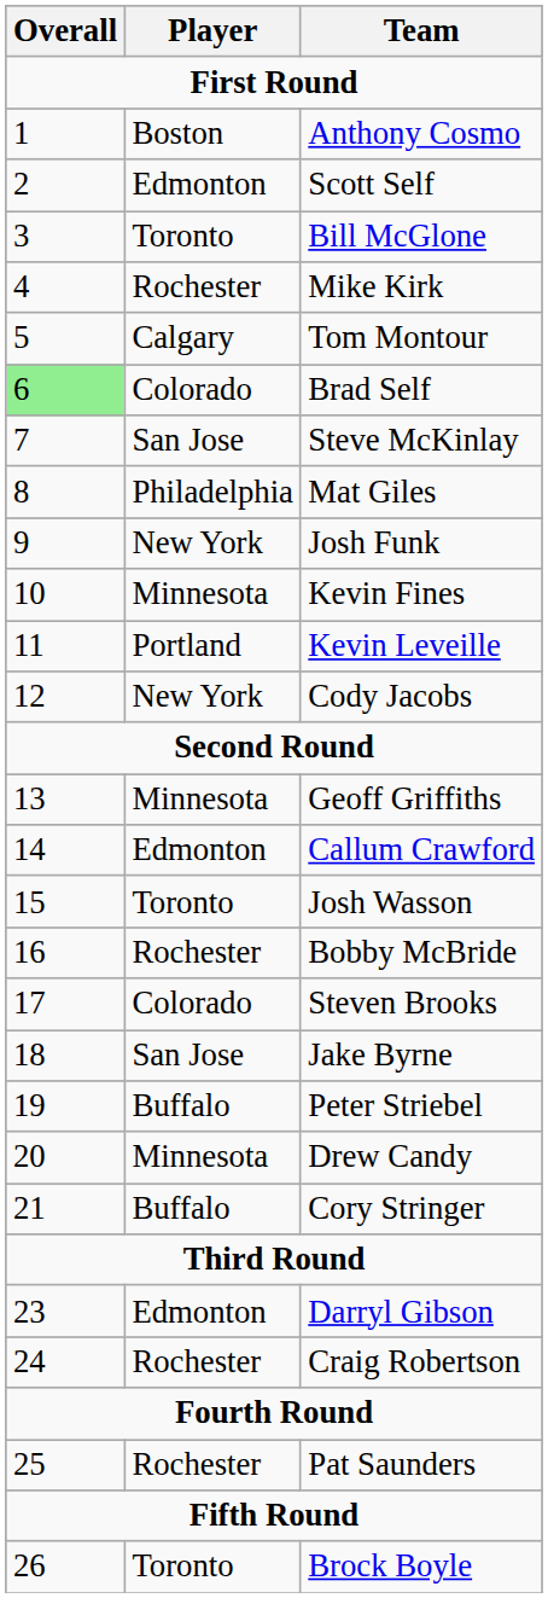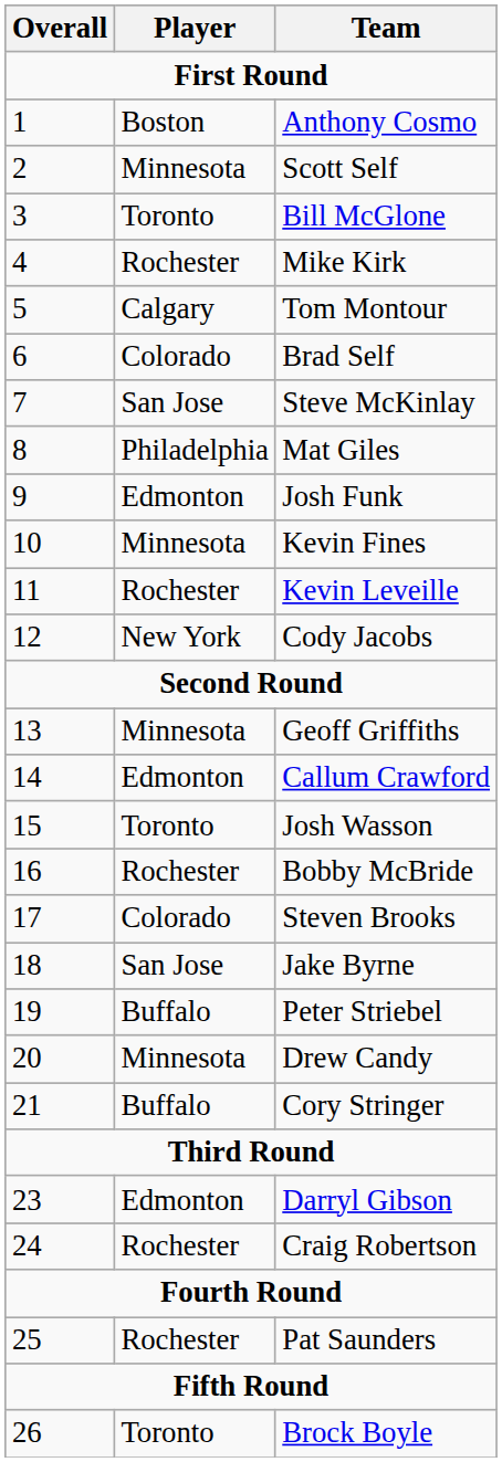 <table class="wikitable">
 <tr>
 <th>Overall</th>
 <th>Player</th>
 <th>Team</th>
 </tr>
 <tr>
 <td align="center" colspan="3"><strong>First Round</strong></td>
 </tr>
 <tr>
 <td>1</td>
 <td>Boston</td>
 <td><a href='#'>Anthony Cosmo</a></td>
 </tr>
 <tr>
 <td>2</td>
-<td>Edmonton</td>
+<td>Minnesota</td>
 <td>Scott Self</td>
 </tr>
 <tr>
 <td>3</td>
 <td>Toronto</td>
 <td><a href='#'>Bill McGlone</a></td>
 </tr>
 <tr>
 <td>4</td>
 <td>Rochester</td>
 <td>Mike Kirk</td>
 </tr>
 <tr>
 <td>5</td>
 <td>Calgary</td>
 <td>Tom Montour</td>
 </tr>
 <tr>
-<td style="background: lightgreen;">6</td>
+<td>6</td>
 <td>Colorado</td>
 <td>Brad Self</td>
 </tr>
 <tr>
 <td>7</td>
 <td>San Jose</td>
 <td>Steve McKinlay</td>
 </tr>
 <tr>
 <td>8</td>
 <td>Philadelphia</td>
 <td>Mat Giles</td>
 </tr>
 <tr>
 <td>9</td>
-<td>New York</td>
+<td>Edmonton</td>
 <td>Josh Funk</td>
 </tr>
 <tr>
 <td>10</td>
 <td>Minnesota</td>
 <td>Kevin Fines</td>
 </tr>
 <tr>
 <td>11</td>
-<td>Portland</td>
+<td>Rochester</td>
 <td><a href='#'>Kevin Leveille</a></td>
 </tr>
 <tr>
 <td>12</td>
 <td>New York</td>
 <td>Cody Jacobs</td>
 </tr>
 <tr>
 <td align="center" colspan="3"><strong>Second Round</strong></td>
 </tr>
 <tr>
 <td>13</td>
 <td>Minnesota</td>
 <td>Geoff Griffiths</td>
 </tr>
 <tr>
 <td>14</td>
 <td>Edmonton</td>
 <td><a href='#'>Callum Crawford</a></td>
 </tr>
 <tr>
 <td>15</td>
 <td>Toronto</td>
 <td>Josh Wasson</td>
 </tr>
 <tr>
 <td>16</td>
 <td>Rochester</td>
 <td>Bobby McBride</td>
 </tr>
 <tr>
 <td>17</td>
 <td>Colorado</td>
 <td>Steven Brooks</td>
 </tr>
 <tr>
 <td>18</td>
 <td>San Jose</td>
 <td>Jake Byrne</td>
 </tr>
 <tr>
 <td>19</td>
 <td>Buffalo</td>
 <td>Peter Striebel</td>
 </tr>
 <tr>
 <td>20</td>
 <td>Minnesota</td>
 <td>Drew Candy</td>
 </tr>
 <tr>
 <td>21</td>
 <td>Buffalo</td>
 <td>Cory Stringer</td>
 </tr>
 <tr>
 <td align="center" colspan="3"><strong>Third Round</strong></td>
 </tr>
 <tr>
 <td>23</td>
 <td>Edmonton</td>
 <td><a href='#'>Darryl Gibson</a></td>
 </tr>
 <tr>
 <td>24</td>
 <td>Rochester</td>
 <td>Craig Robertson</td>
 </tr>
 <tr>
 <td align="center" colspan="3"><strong>Fourth Round</strong></td>
 </tr>
 <tr>
 <td>25</td>
 <td>Rochester</td>
 <td>Pat Saunders</td>
 </tr>
 <tr>
 <td align="center" colspan="3"><strong>Fifth Round</strong></td>
 </tr>
 <tr>
 <td>26</td>
 <td>Toronto</td>
 <td><a href='#'>Brock Boyle</a></td>
 </tr>
 </table>
